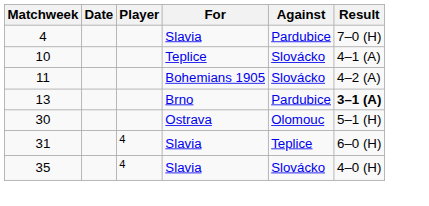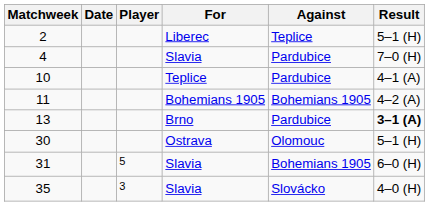 <table class="wikitable sortable">
 <tr>
 <th>Matchweek</th>
 <th>Date</th>
 <th>Player</th>
 <th>For</th>
 <th>Against</th>
 <th>Result</th>
+</tr>
+<tr>
+<td align="center">2</td>
+<td></td>
+<td> </td>
+<td><a href='#'>Liberec</a></td>
+<td><a href='#'>Teplice</a></td>
+<td>5–1 (H)</td>
 </tr>
 <tr>
 <td align="center">4</td>
 <td></td>
 <td> </td>
 <td><a href='#'>Slavia</a></td>
 <td><a href='#'>Pardubice</a></td>
 <td>7–0 (H)</td>
 </tr>
 <tr>
 <td align="center">10</td>
 <td></td>
 <td> </td>
 <td><a href='#'>Teplice</a></td>
-<td><a href='#'>Slovácko</a></td>
+<td><a href='#'>Pardubice</a></td>
 <td>4–1 (A)</td>
 </tr>
 <tr>
 <td align="center">11</td>
 <td></td>
 <td> </td>
 <td><a href='#'>Bohemians 1905</a></td>
-<td><a href='#'>Slovácko</a></td>
+<td><a href='#'>Bohemians 1905</a></td>
 <td>4–2 (A)</td>
 </tr>
 <tr>
 <td align="center">13</td>
 <td></td>
 <td> </td>
 <td><a href='#'>Brno</a></td>
 <td><a href='#'>Pardubice</a></td>
 <td><strong>3–1 (A)</strong></td>
 </tr>
 <tr>
 <td align="center">30</td>
 <td></td>
 <td> </td>
 <td><a href='#'>Ostrava</a></td>
 <td><a href='#'>Olomouc</a></td>
 <td>5–1 (H)</td>
 </tr>
 <tr>
 <td align="center">31</td>
 <td></td>
-<td> <sup>4</sup></td>
+<td> <sup>5</sup></td>
 <td><a href='#'>Slavia</a></td>
-<td><a href='#'>Teplice</a></td>
+<td><a href='#'>Bohemians 1905</a></td>
 <td>6–0 (H)</td>
 </tr>
 <tr>
 <td align="center">35</td>
 <td></td>
-<td> <sup>4</sup></td>
+<td> <sup>3</sup></td>
 <td><a href='#'>Slavia</a></td>
 <td><a href='#'>Slovácko</a></td>
 <td>4–0 (H)</td>
 </tr>
 </table>
